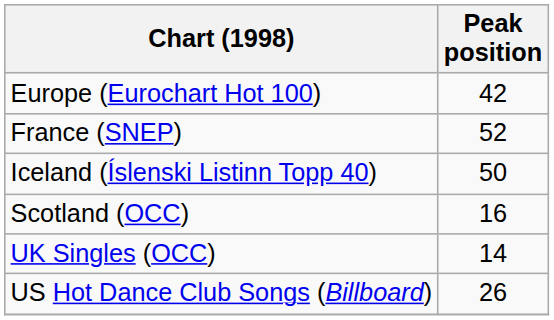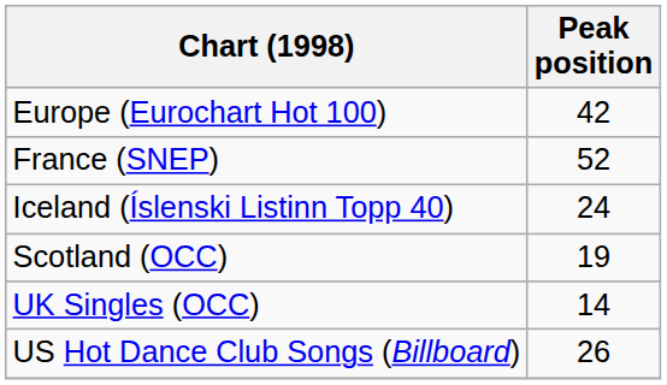 <table class="wikitable sortable">
 <tr>
 <th align="left">Chart (1998)</th>
 <th align="left">Peak<br>position</th>
 </tr>
 <tr>
 <td align="left">Europe (<a href='#'>Eurochart Hot 100</a>)</td>
 <td align="center">42</td>
 </tr>
 <tr>
 <td align="left">France (<a href='#'>SNEP</a>)</td>
 <td align="center">52</td>
 </tr>
 <tr>
 <td align="left">Iceland (<a href='#'>Íslenski Listinn Topp 40</a>)</td>
-<td align="center">50</td>
+<td align="center">24</td>
 </tr>
 <tr>
 <td align="left">Scotland (<a href='#'>OCC</a>)</td>
-<td align="center">16</td>
+<td align="center">19</td>
 </tr>
 <tr>
 <td align="left"><a href='#'>UK Singles</a> (<a href='#'>OCC</a>)</td>
 <td align="center">14</td>
 </tr>
 <tr>
 <td align="left">US <a href='#'>Hot Dance Club Songs</a> (<em><a href='#'>Billboard</a></em>)</td>
 <td align="center">26</td>
 </tr>
 <tr>
 </tr>
 </table>
